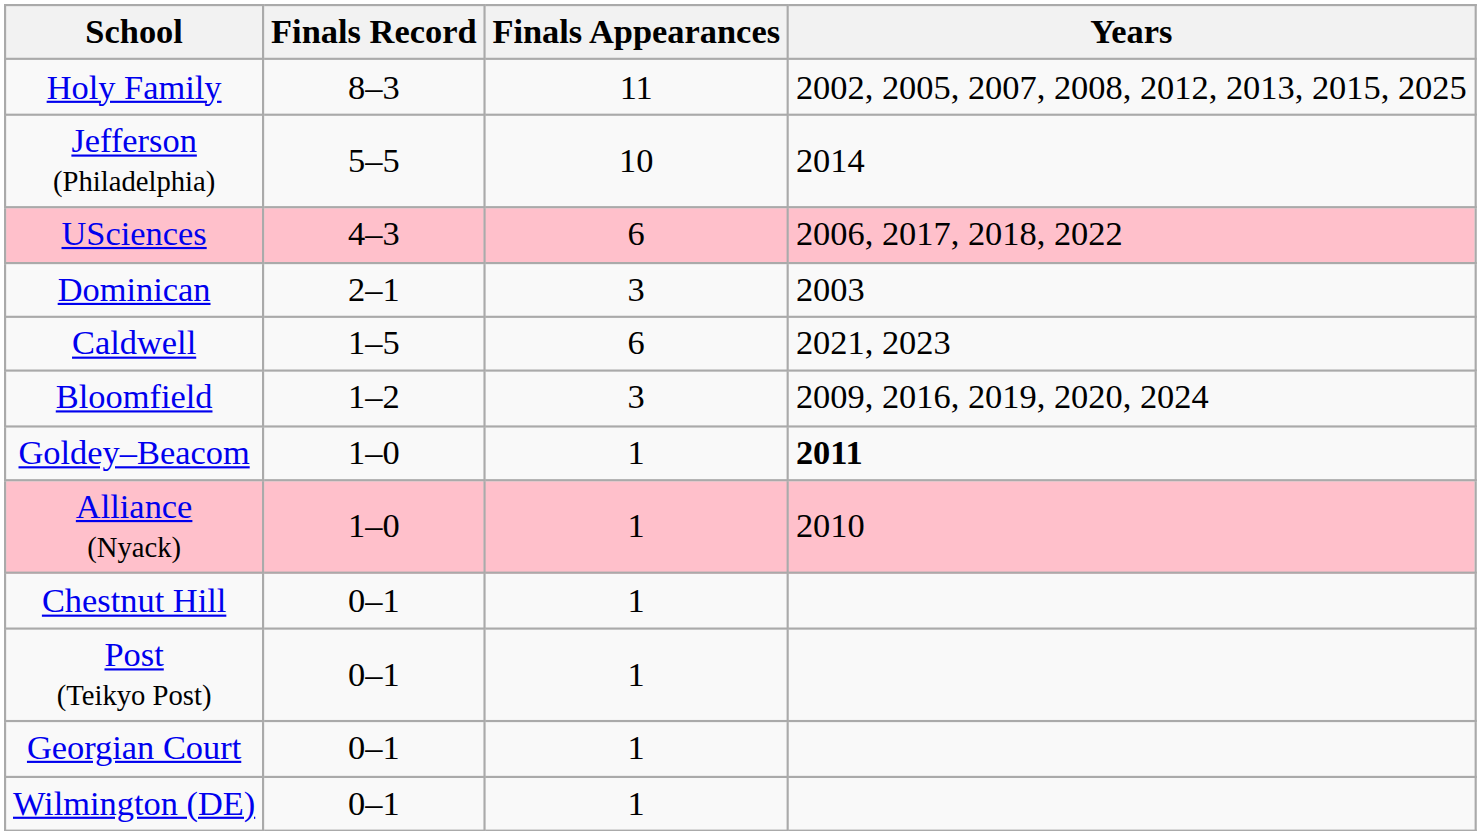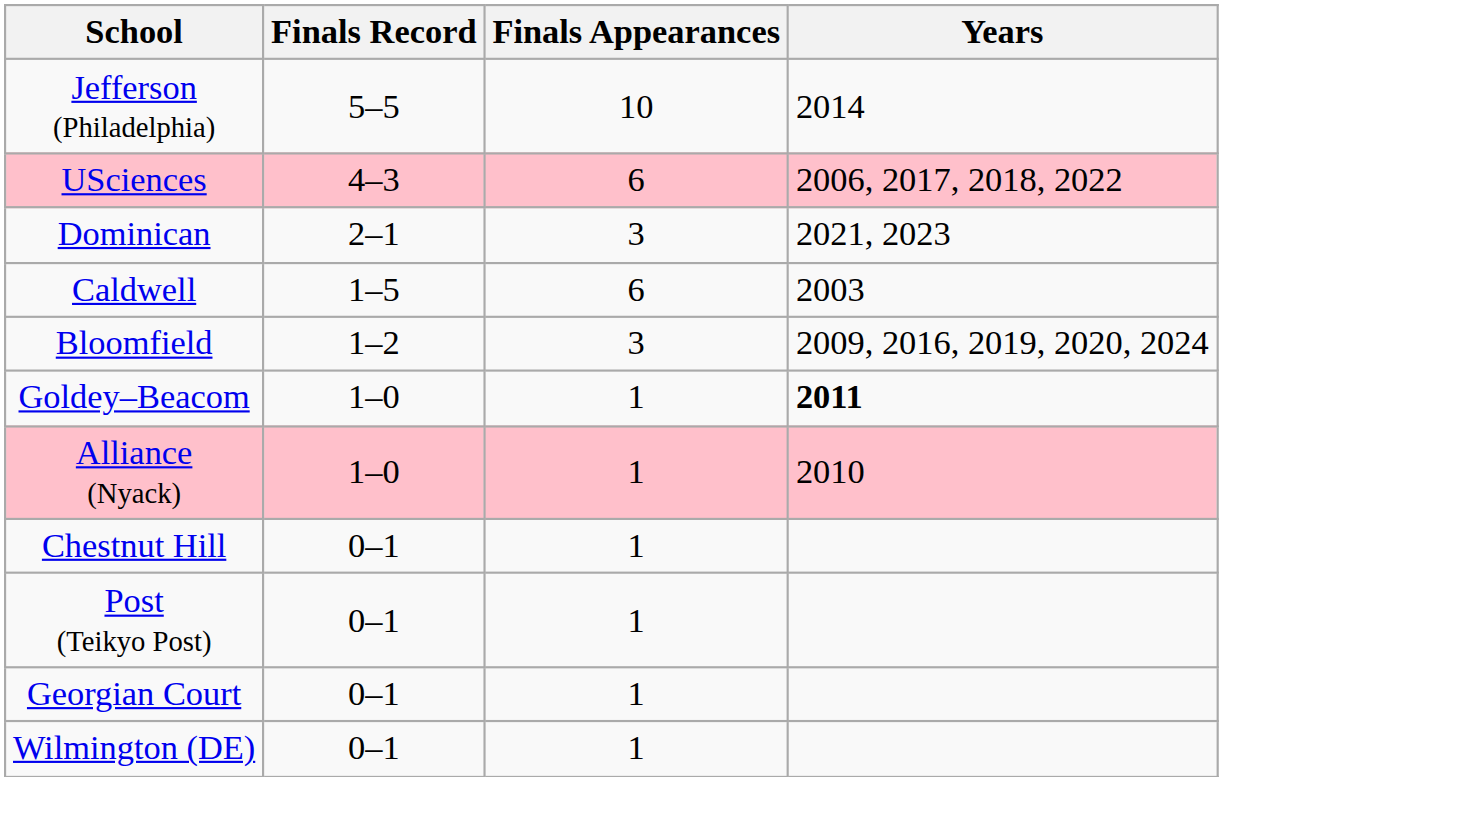 <table class="wikitable sortable" style="text-align:center;">
 <tr>
 <th>School</th>
 <th>Finals Record</th>
 <th>Finals Appearances</th>
 <th class=unsortable>Years</th>
-</tr>
-<tr>
-<td><a href='#'>Holy Family</a></td>
-<td>8–3</td>
-<td>11</td>
-<td align=left>2002, 2005, 2007, 2008, 2012, 2013, 2015, 2025</td>
 </tr>
 <tr>
 <td><a href='#'>Jefferson</a><br><small>(Philadelphia)</small></td>
 <td>5–5</td>
 <td>10</td>
 <td align=left>2014</td>
 </tr>
 <tr bgcolor=pink>
 <td><a href='#'>USciences</a></td>
 <td>4–3</td>
 <td>6</td>
 <td align=left>2006, 2017, 2018, 2022</td>
 </tr>
 <tr>
 <td><a href='#'>Dominican</a></td>
 <td>2–1</td>
 <td>3</td>
-<td align=left>2003</td>
+<td align=left>2021, 2023</td>
 </tr>
 <tr>
 <td><a href='#'>Caldwell</a></td>
 <td>1–5</td>
 <td>6</td>
-<td align=left>2021, 2023</td>
+<td align=left>2003</td>
 </tr>
 <tr>
 <td><a href='#'>Bloomfield</a></td>
 <td>1–2</td>
 <td>3</td>
 <td align=left>2009, 2016, 2019, 2020, 2024</td>
 </tr>
 <tr>
 <td><a href='#'>Goldey–Beacom</a></td>
 <td>1–0</td>
 <td>1</td>
 <td align=left><strong>2011</strong></td>
 </tr>
 <tr bgcolor=pink>
 <td><a href='#'>Alliance</a><br><small>(Nyack)</small></td>
 <td>1–0</td>
 <td>1</td>
 <td align=left>2010</td>
 </tr>
 <tr>
 <td><a href='#'>Chestnut Hill</a></td>
 <td>0–1</td>
 <td>1</td>
 <td align=left></td>
 </tr>
 <tr>
 <td><a href='#'>Post</a><br><small>(Teikyo Post)</small></td>
 <td>0–1</td>
 <td>1</td>
 <td align=left></td>
 </tr>
 <tr>
 <td><a href='#'>Georgian Court</a></td>
 <td>0–1</td>
 <td>1</td>
 <td align=left></td>
 </tr>
 <tr>
 <td><a href='#'>Wilmington (DE)</a></td>
 <td>0–1</td>
 <td>1</td>
 <td align=left></td>
 </tr>
 </table>
